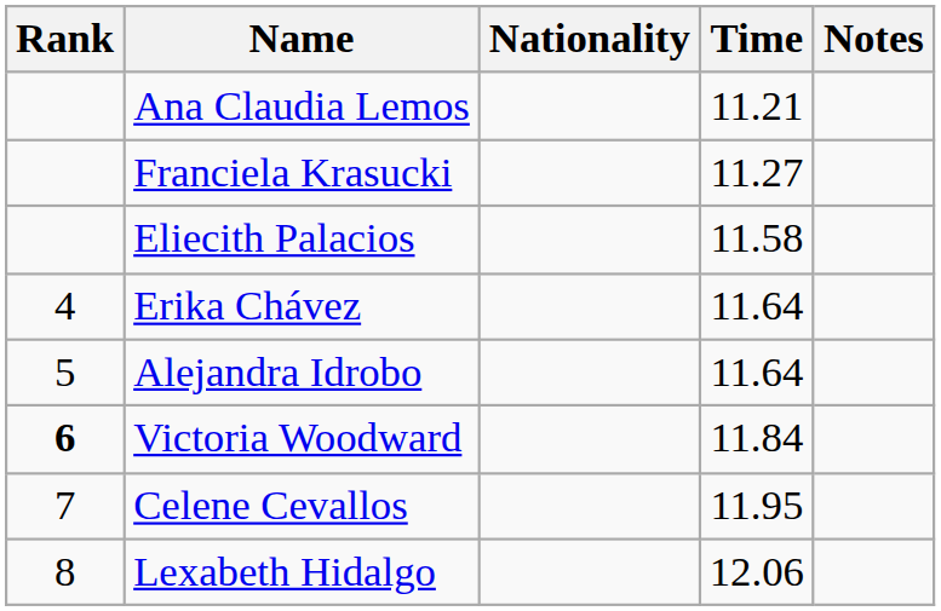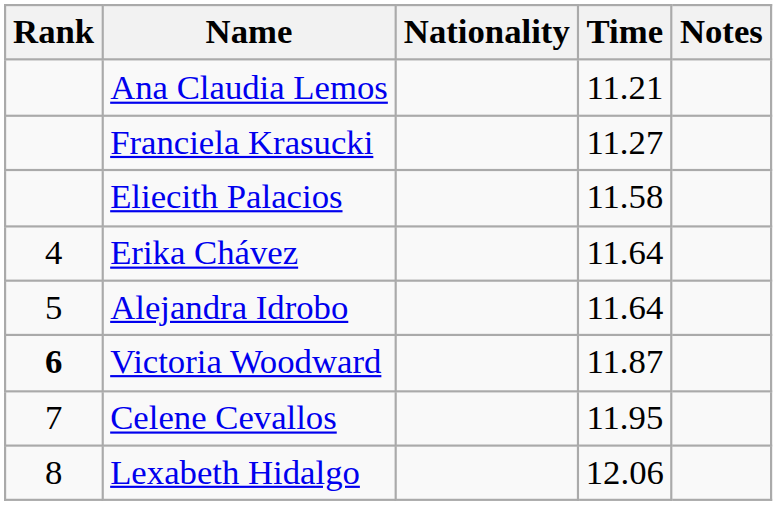 <table class="wikitable sortable" style="text-align:center">
 <tr>
 <th>Rank</th>
 <th>Name</th>
 <th>Nationality</th>
 <th>Time</th>
 <th>Notes</th>
 </tr>
 <tr>
 <td></td>
 <td align=left><a href='#'>Ana Claudia Lemos</a></td>
 <td align=left></td>
 <td>11.21</td>
 <td></td>
 </tr>
 <tr>
 <td></td>
 <td align=left><a href='#'>Franciela Krasucki</a></td>
 <td align=left></td>
 <td>11.27</td>
 <td></td>
 </tr>
 <tr>
 <td></td>
 <td align=left><a href='#'>Eliecith Palacios</a></td>
 <td align=left></td>
 <td>11.58</td>
 <td></td>
 </tr>
 <tr>
 <td>4</td>
 <td align=left><a href='#'>Erika Chávez</a></td>
 <td align=left></td>
 <td>11.64</td>
 <td></td>
 </tr>
 <tr>
 <td>5</td>
 <td align=left><a href='#'>Alejandra Idrobo</a></td>
 <td align=left></td>
 <td>11.64</td>
 <td></td>
 </tr>
 <tr>
 <td><strong>6</strong></td>
 <td align=left><a href='#'>Victoria Woodward</a></td>
 <td align=left></td>
-<td>11.84</td>
+<td>11.87</td>
 <td></td>
 </tr>
 <tr>
 <td>7</td>
 <td align=left><a href='#'>Celene Cevallos</a></td>
 <td align=left></td>
 <td>11.95</td>
 <td></td>
 </tr>
 <tr>
 <td>8</td>
 <td align=left><a href='#'>Lexabeth Hidalgo</a></td>
 <td align=left></td>
 <td>12.06</td>
 <td></td>
 </tr>
 </table>
